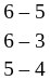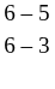 <table style="text-align:center">
 <tr>
 <th width=200></th>
 <th width=100></th>
 <th width=200></th>
 </tr>
 <tr>
 <td align=right><strong></strong></td>
 <td>6 – 5</td>
 <td align=left></td>
 </tr>
 <tr>
 <td align=right><strong></strong></td>
 <td>6 – 3</td>
 <td align=left></td>
 </tr>
-<tr>
-<td align=right><strong></strong></td>
-<td>5 – 4</td>
-<td align=left></td>
-</tr>
 </table>
